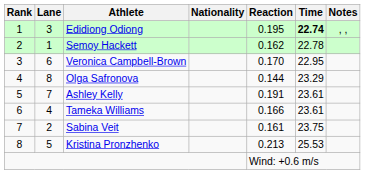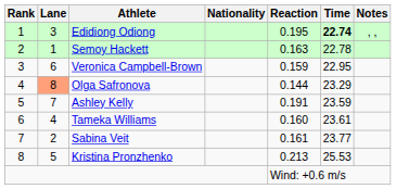 <table class="wikitable sortable" style="text-align:center">
 <tr>
 <th>Rank</th>
 <th>Lane</th>
 <th>Athlete</th>
 <th>Nationality</th>
 <th>Reaction</th>
 <th>Time</th>
 <th>Notes</th>
 </tr>
 <tr bgcolor=ccffcc>
 <td>1</td>
 <td>3</td>
 <td align=left><a href='#'>Edidiong Odiong</a></td>
 <td align=left></td>
 <td>0.195</td>
 <td><strong>22.74</strong></td>
 <td>, , </td>
 </tr>
 <tr bgcolor=ccffcc>
 <td>2</td>
 <td>1</td>
 <td align=left><a href='#'>Semoy Hackett</a></td>
 <td align=left></td>
-<td>0.162</td>
+<td>0.163</td>
 <td>22.78</td>
 <td></td>
 </tr>
 <tr>
 <td>3</td>
 <td>6</td>
 <td align=left><a href='#'>Veronica Campbell-Brown</a></td>
 <td align=left></td>
-<td>0.170</td>
+<td>0.159</td>
 <td>22.95</td>
 <td></td>
 </tr>
 <tr>
 <td>4</td>
-<td>8</td>
+<td style="background: lightsalmon;">8</td>
 <td align=left><a href='#'>Olga Safronova</a></td>
 <td align=left></td>
 <td>0.144</td>
 <td>23.29</td>
 <td></td>
 </tr>
 <tr>
 <td>5</td>
 <td>7</td>
 <td align=left><a href='#'>Ashley Kelly</a></td>
 <td align=left></td>
 <td>0.191</td>
-<td>23.61</td>
+<td>23.59</td>
 <td></td>
 </tr>
 <tr>
 <td>6</td>
 <td>4</td>
 <td align=left><a href='#'>Tameka Williams</a></td>
 <td align=left></td>
-<td>0.166</td>
+<td>0.160</td>
 <td>23.61</td>
 <td></td>
 </tr>
 <tr>
 <td>7</td>
 <td>2</td>
 <td align=left><a href='#'>Sabina Veit</a></td>
 <td align=left></td>
 <td>0.161</td>
-<td>23.75</td>
+<td>23.77</td>
 <td></td>
 </tr>
 <tr>
 <td>8</td>
 <td>5</td>
 <td align=left><a href='#'>Kristina Pronzhenko</a></td>
 <td align=left></td>
 <td>0.213</td>
 <td>25.53</td>
 <td></td>
 </tr>
 <tr class="sortbottom">
 <td colspan=4></td>
 <td colspan="3" style="text-align:left;">Wind: +0.6 m/s</td>
 </tr>
 </table>
